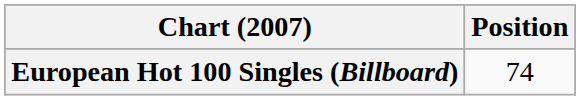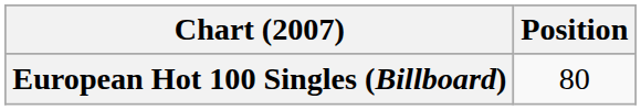 <table class="wikitable sortable plainrowheaders" style="text-align:center">
 <tr>
 <th scope="col">Chart (2007)</th>
 <th scope="col">Position</th>
 </tr>
 <tr>
 <th scope="row">European Hot 100 Singles (<em>Billboard</em>)</th>
-<td>74</td>
+<td>80</td>
 </tr>
 </table>
